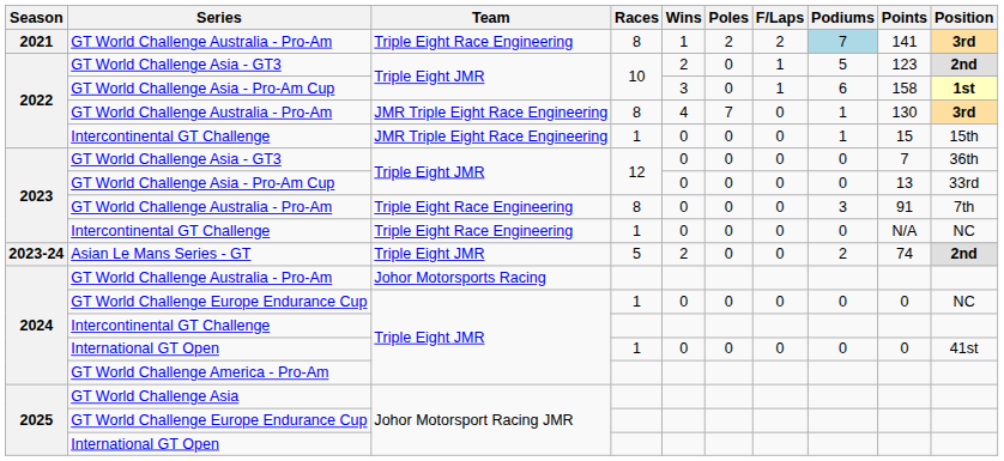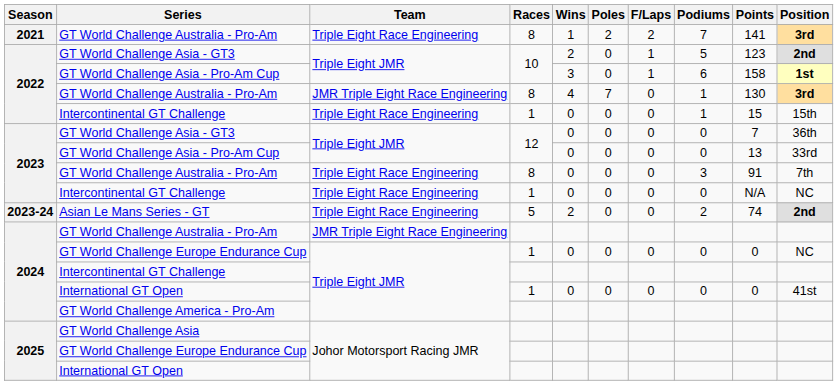 <table class="wikitable" style="font-size: 90%; text-align:center">
 <tr>
 <th>Season</th>
 <th>Series</th>
 <th>Team</th>
 <th>Races</th>
 <th>Wins</th>
 <th>Poles</th>
 <th>F/Laps</th>
 <th>Podiums</th>
 <th>Points</th>
 <th>Position</th>
 </tr>
 <tr>
 <th>2021</th>
 <td align="left"><a href='#'>GT World Challenge Australia - Pro-Am</a></td>
 <td align="left"><a href='#'>Triple Eight Race Engineering</a></td>
 <td>8</td>
 <td>1</td>
 <td>2</td>
 <td>2</td>
-<td style="background: lightblue;">7</td>
+<td>7</td>
 <td>141</td>
 <td style="background:#FFDF9F;"><strong>3rd</strong></td>
 </tr>
 <tr>
 <th rowspan="4">2022</th>
 <td align="left"><a href='#'>GT World Challenge Asia - GT3</a></td>
 <td align="left" rowspan="2"><a href='#'>Triple Eight JMR</a></td>
 <td rowspan="2">10</td>
 <td>2</td>
 <td>0</td>
 <td>1</td>
 <td>5</td>
 <td>123</td>
 <td style="background:#DFDFDF;"><strong>2nd</strong></td>
 </tr>
 <tr>
 <td align="left"><a href='#'>GT World Challenge Asia - Pro-Am Cup</a></td>
 <td>3</td>
 <td>0</td>
 <td>1</td>
 <td>6</td>
 <td>158</td>
 <td style="background:#FFFFBF;"><strong>1st</strong></td>
 </tr>
 <tr>
 <td align="left"><a href='#'>GT World Challenge Australia - Pro-Am</a></td>
 <td align="left"><a href='#'>JMR Triple Eight Race Engineering</a></td>
 <td>8</td>
 <td>4</td>
 <td>7</td>
 <td>0</td>
 <td>1</td>
 <td>130</td>
 <td style="background:#FFDF9F;"><strong>3rd</strong></td>
 </tr>
 <tr>
 <td align="left"><a href='#'>Intercontinental GT Challenge</a></td>
-<td align="left"><a href='#'>JMR Triple Eight Race Engineering</a></td>
+<td align="left"><a href='#'>Triple Eight Race Engineering</a></td>
 <td>1</td>
 <td>0</td>
 <td>0</td>
 <td>0</td>
 <td>1</td>
 <td>15</td>
 <td>15th</td>
 </tr>
 <tr>
 <th rowspan="4">2023</th>
 <td align="left"><a href='#'>GT World Challenge Asia - GT3</a></td>
 <td align="left" rowspan="2"><a href='#'>Triple Eight JMR</a></td>
 <td rowspan="2">12</td>
 <td>0</td>
 <td>0</td>
 <td>0</td>
 <td>0</td>
 <td>7</td>
 <td>36th</td>
 </tr>
 <tr>
 <td align="left"><a href='#'>GT World Challenge Asia - Pro-Am Cup</a></td>
 <td>0</td>
 <td>0</td>
 <td>0</td>
 <td>0</td>
 <td>13</td>
 <td>33rd</td>
 </tr>
 <tr>
 <td align="left"><a href='#'>GT World Challenge Australia - Pro-Am</a></td>
 <td align="left"><a href='#'>Triple Eight Race Engineering</a></td>
 <td>8</td>
 <td>0</td>
 <td>0</td>
 <td>0</td>
 <td>3</td>
 <td>91</td>
 <td>7th</td>
 </tr>
 <tr>
 <td align="left"><a href='#'>Intercontinental GT Challenge</a></td>
 <td align="left"><a href='#'>Triple Eight Race Engineering</a></td>
 <td>1</td>
 <td>0</td>
 <td>0</td>
 <td>0</td>
 <td>0</td>
 <td>N/A</td>
 <td>NC</td>
 </tr>
 <tr>
 <th>2023-24</th>
 <td align="left"><a href='#'>Asian Le Mans Series - GT</a></td>
-<td align="left"><a href='#'>Triple Eight JMR</a></td>
+<td align="left"><a href='#'>Triple Eight Race Engineering</a></td>
 <td>5</td>
 <td>2</td>
 <td>0</td>
 <td>0</td>
 <td>2</td>
 <td>74</td>
 <td style="background:#DFDFDF;"><strong>2nd</strong></td>
 </tr>
 <tr>
 <th rowspan="5">2024</th>
 <td align=left><a href='#'>GT World Challenge Australia - Pro-Am</a></td>
-<td align=left><a href='#'>Johor Motorsports Racing</a></td>
+<td align="left"><a href='#'>JMR Triple Eight Race Engineering</a></td>
 <td></td>
 <td></td>
 <td></td>
 <td></td>
 <td></td>
 <td></td>
 <td></td>
 </tr>
 <tr>
 <td align=left><a href='#'>GT World Challenge Europe Endurance Cup</a></td>
 <td rowspan="4" align="left"><a href='#'>Triple Eight JMR</a></td>
 <td>1</td>
 <td>0</td>
 <td>0</td>
 <td>0</td>
 <td>0</td>
 <td>0</td>
 <td>NC</td>
 </tr>
 <tr>
 <td align=left><a href='#'>Intercontinental GT Challenge</a></td>
 <td></td>
 <td></td>
 <td></td>
 <td></td>
 <td></td>
 <td></td>
 <td></td>
 </tr>
 <tr>
 <td align=left><a href='#'>International GT Open</a></td>
 <td>1</td>
 <td>0</td>
 <td>0</td>
 <td>0</td>
 <td>0</td>
 <td>0</td>
 <td>41st</td>
 </tr>
 <tr>
 <td align=left><a href='#'>GT World Challenge America - Pro-Am</a></td>
 <td></td>
 <td></td>
 <td></td>
 <td></td>
 <td></td>
 <td></td>
 <td></td>
 </tr>
 <tr>
 <th rowspan="3">2025</th>
 <td align=left><a href='#'>GT World Challenge Asia</a></td>
 <td rowspan="3" align="left">Johor Motorsport Racing JMR</td>
 <td></td>
 <td></td>
 <td></td>
 <td></td>
 <td></td>
 <td></td>
 <td></td>
 </tr>
 <tr>
 <td align=left><a href='#'>GT World Challenge Europe Endurance Cup</a></td>
 <td></td>
 <td></td>
 <td></td>
 <td></td>
 <td></td>
 <td></td>
 <td></td>
 </tr>
 <tr>
 <td align=left><a href='#'>International GT Open</a></td>
 <td></td>
 <td></td>
 <td></td>
 <td></td>
 <td></td>
 <td></td>
 <td></td>
 </tr>
 </table>
